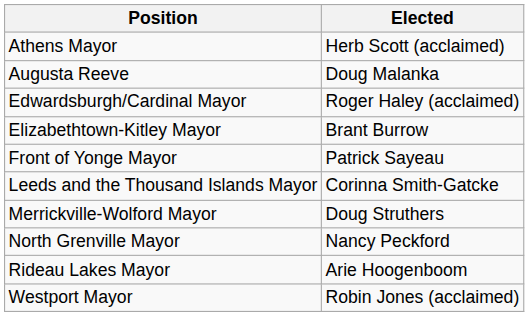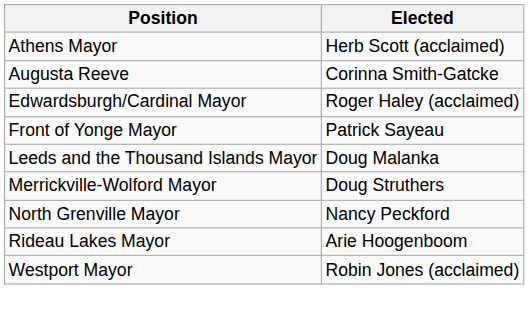 <table class="wikitable">
 <tr>
 <th>Position</th>
 <th>Elected</th>
 </tr>
 <tr>
 <td>Athens Mayor</td>
 <td>Herb Scott (acclaimed)</td>
 </tr>
 <tr>
 <td>Augusta Reeve</td>
-<td>Doug Malanka</td>
+<td>Corinna Smith-Gatcke</td>
 </tr>
 <tr>
 <td>Edwardsburgh/Cardinal Mayor</td>
 <td>Roger Haley (acclaimed)</td>
-</tr>
-<tr>
-<td>Elizabethtown-Kitley Mayor</td>
-<td>Brant Burrow</td>
 </tr>
 <tr>
 <td>Front of Yonge Mayor</td>
 <td>Patrick Sayeau</td>
 </tr>
 <tr>
 <td>Leeds and the Thousand Islands Mayor</td>
-<td>Corinna Smith-Gatcke</td>
+<td>Doug Malanka</td>
 </tr>
 <tr>
 <td>Merrickville-Wolford Mayor</td>
 <td>Doug Struthers</td>
 </tr>
 <tr>
 <td>North Grenville Mayor</td>
 <td>Nancy Peckford</td>
 </tr>
 <tr>
 <td>Rideau Lakes Mayor</td>
 <td>Arie Hoogenboom</td>
 </tr>
 <tr>
 <td>Westport Mayor</td>
 <td>Robin Jones (acclaimed)</td>
 </tr>
 </table>
